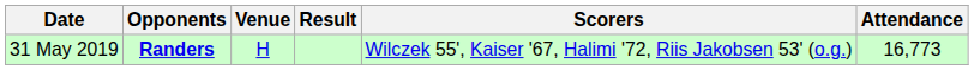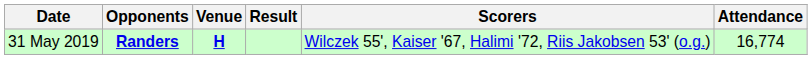 <table class="wikitable" style="text-align:center">
 <tr>
 <th>Date</th>
 <th>Opponents</th>
 <th>Venue</th>
 <th>Result</th>
 <th>Scorers</th>
 <th>Attendance</th>
 </tr>
 <tr bgcolor="#ccffcc">
 <td>31 May 2019</td>
 <td><strong><a href='#'>Randers</a></strong></td>
-<td><a href='#'>H</a></td>
+<td><strong><a href='#'>H</a></strong></td>
 <td></td>
 <td><a href='#'>Wilczek</a> 55', <a href='#'>Kaiser</a> '67, <a href='#'>Halimi</a> '72, <a href='#'>Riis Jakobsen</a> 53' (<a href='#'>o.g.</a>)</td>
-<td>16,773</td>
+<td>16,774</td>
 </tr>
 </table>
